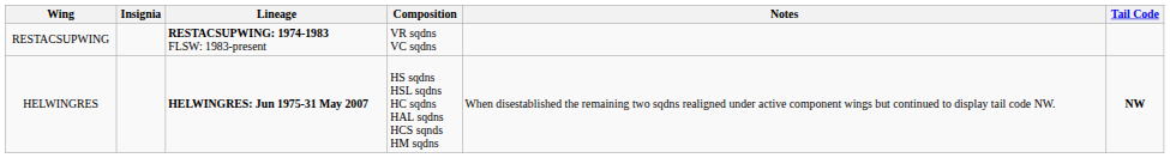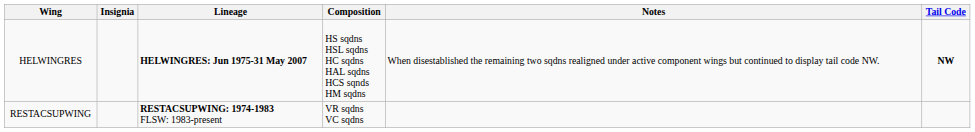 <table class="wikitable" width=100% style="text-align: left">
 <tr>
 <th>Wing</th>
 <th>Insignia</th>
 <th>Lineage</th>
 <th>Composition</th>
 <th>Notes</th>
 <th><a href='#'>Tail Code</a></th>
 </tr>
 <tr>
+<td align=center>HELWINGRES</td>
+<td></td>
+<td style="white-space: nowrap;"><strong>HELWINGRES: Jun 1975-31 May 2007</strong></td>
+<td><br>HS sqdns<br>HSL sqdns<br>HC sqdns<br>HAL sqdns<br>HCS sqnds<br>HM sqdns</td>
+<td>When disestablished the remaining two sqdns realigned under active component wings but continued to display tail code NW.</td>
+<td align=center><strong>NW</strong></td>
+</tr>
+<tr>
 <td align=center>RESTACSUPWING</td>
 <td></td>
 <td><strong>RESTACSUPWING: 1974-1983</strong><br>FLSW: 1983-present</td>
 <td>VR sqdns<br>VC sqdns </td>
 <td></td>
 <td></td>
 </tr>
-<tr>
-<td align=center>HELWINGRES</td>
-<td></td>
-<td style="white-space: nowrap;"><strong>HELWINGRES: Jun 1975-31 May 2007</strong></td>
-<td><br>HS sqdns<br>HSL sqdns<br>HC sqdns<br>HAL sqdns<br>HCS sqnds<br>HM sqdns</td>
-<td>When disestablished the remaining two sqdns realigned under active component wings but continued to display tail code NW.</td>
-<td align=center><strong>NW</strong></td>
-</tr>
 </table>
